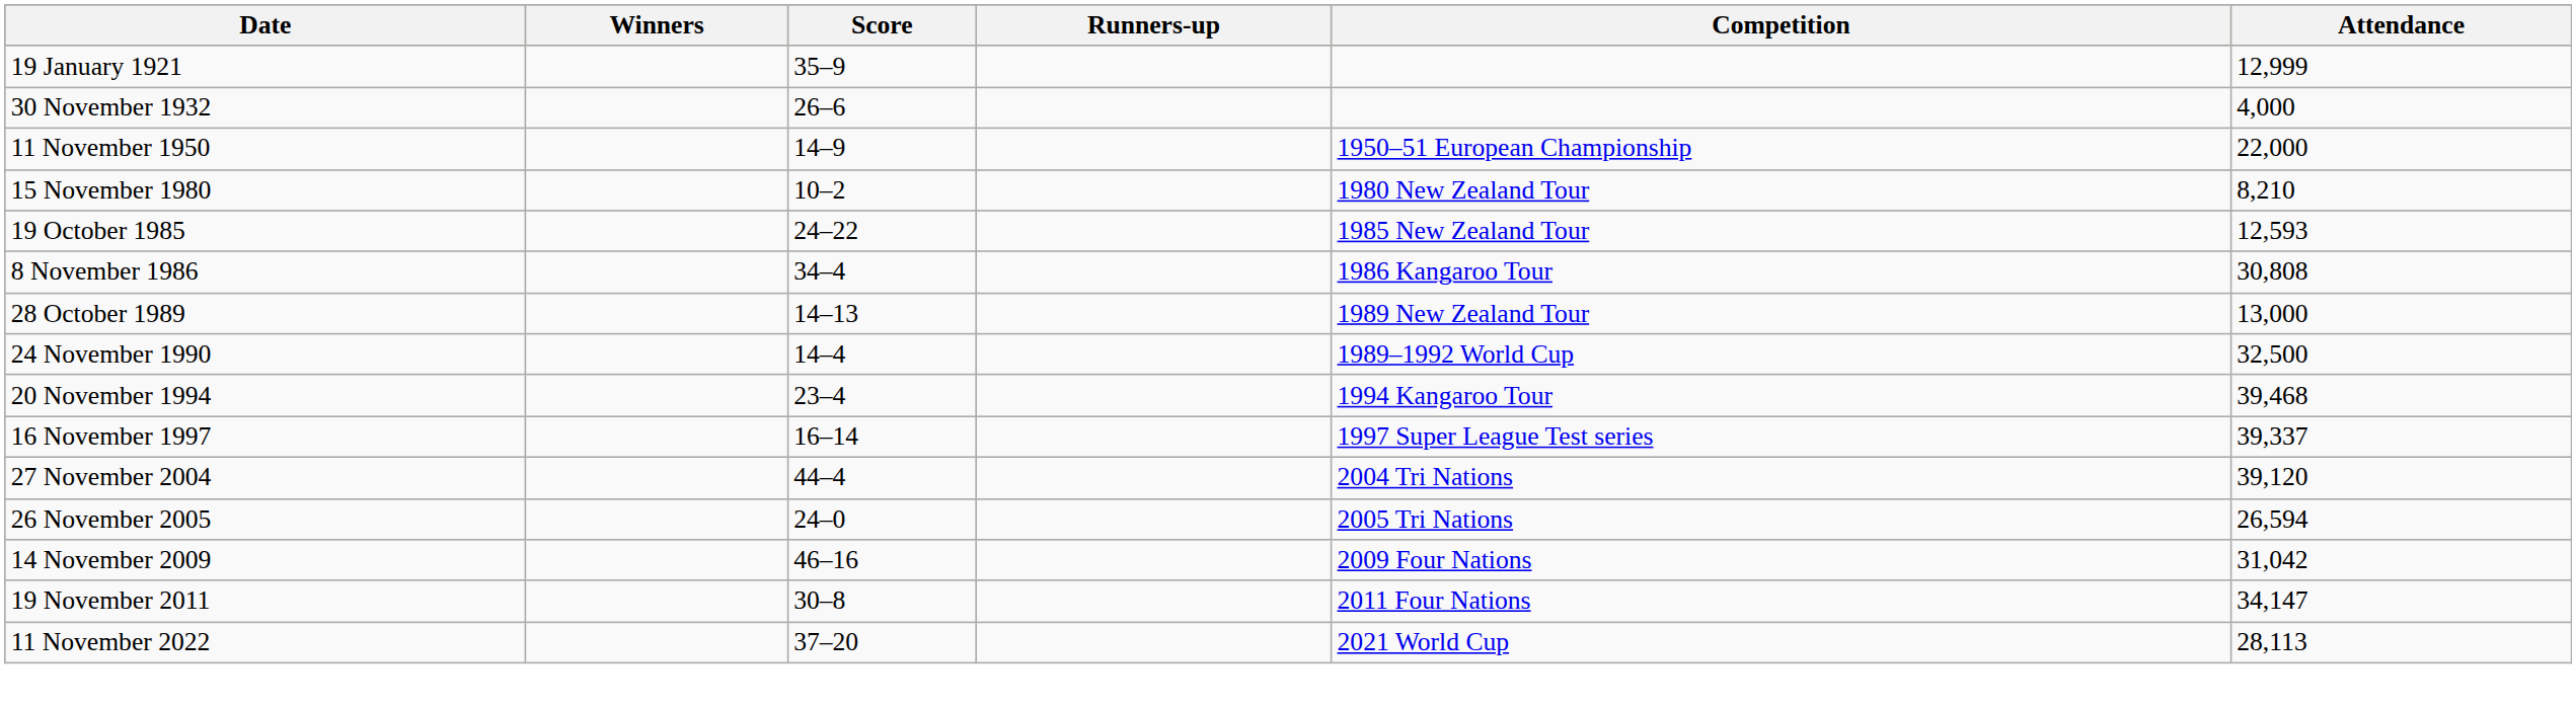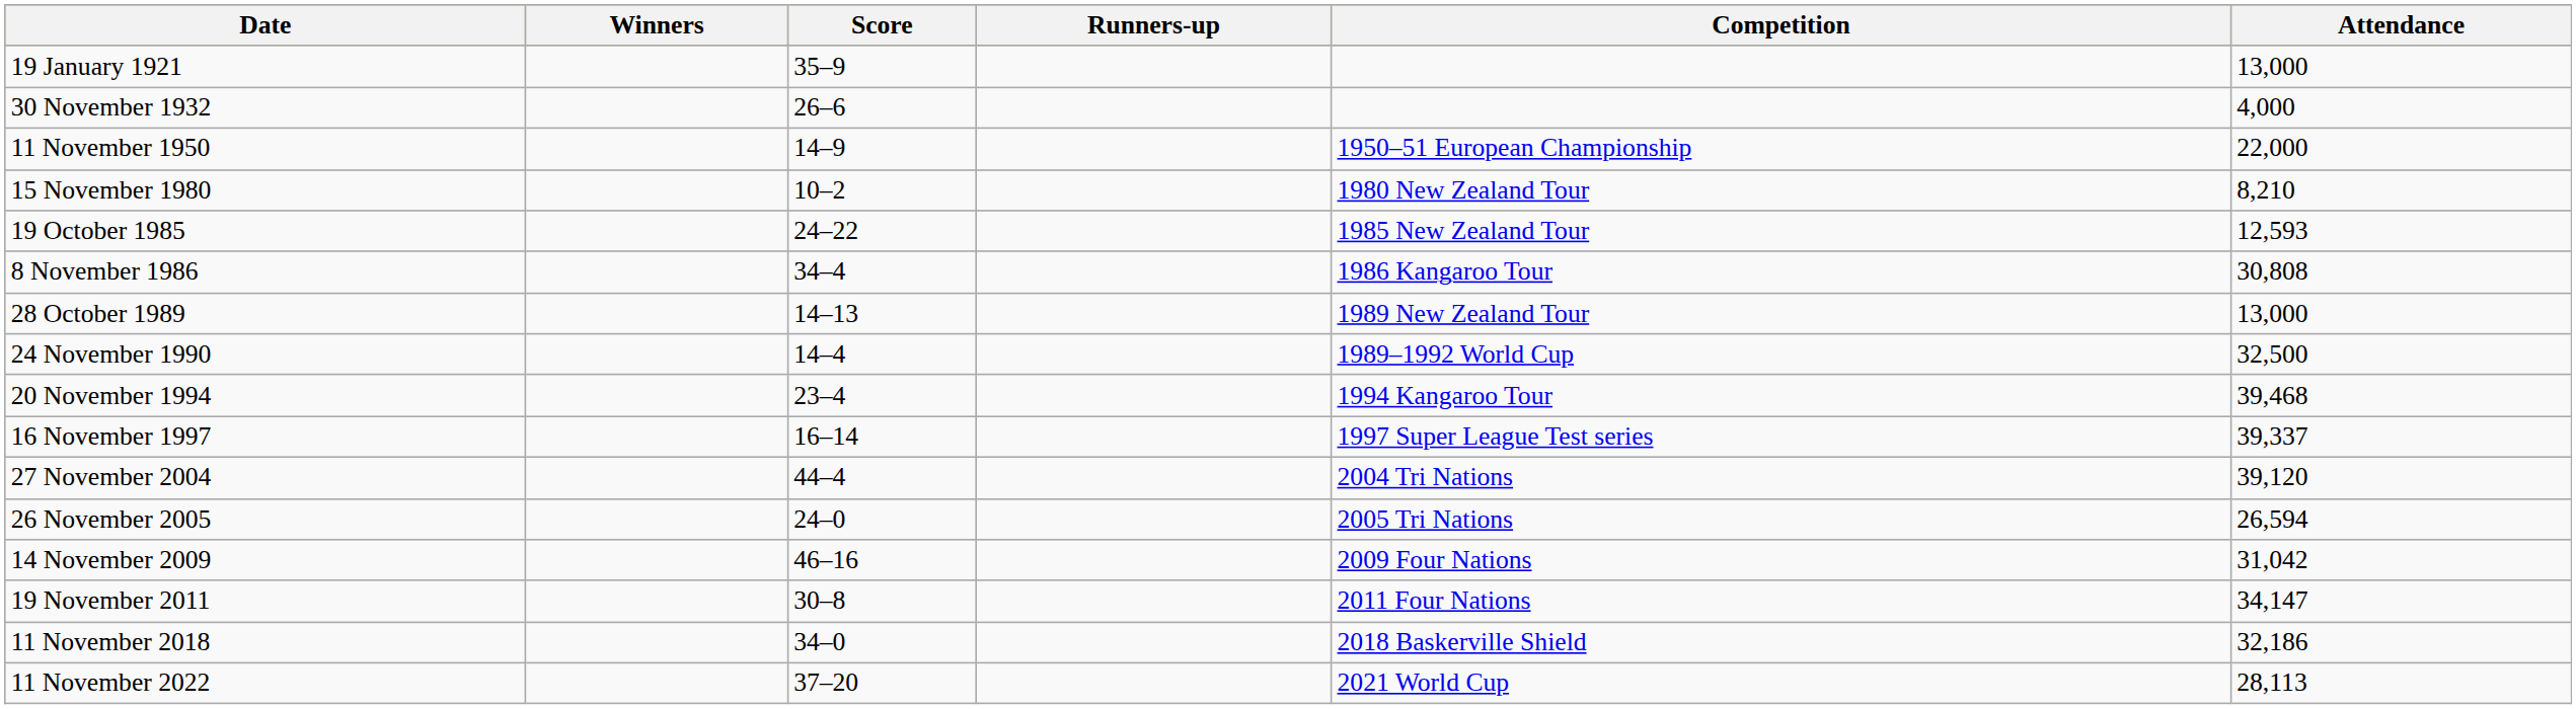 <table class="wikitable" width=100%>
 <tr bgcolor=#bdb76b>
 <th>Date</th>
 <th>Winners</th>
 <th>Score</th>
 <th>Runners-up</th>
 <th>Competition</th>
 <th>Attendance</th>
 </tr>
 <tr>
 <td>19 January 1921</td>
 <td></td>
 <td>35–9</td>
 <td></td>
 <td></td>
-<td>12,999</td>
+<td>13,000</td>
 </tr>
 <tr>
 <td>30 November 1932</td>
 <td></td>
 <td>26–6</td>
 <td></td>
 <td></td>
 <td>4,000</td>
 </tr>
 <tr>
 <td>11 November 1950</td>
 <td></td>
 <td>14–9</td>
 <td></td>
 <td><a href='#'>1950–51 European Championship</a></td>
 <td>22,000</td>
 </tr>
 <tr>
 <td>15 November 1980</td>
 <td></td>
 <td>10–2</td>
 <td></td>
 <td><a href='#'>1980 New Zealand Tour</a></td>
 <td>8,210</td>
 </tr>
 <tr>
 <td>19 October 1985</td>
 <td></td>
 <td>24–22</td>
 <td></td>
 <td><a href='#'>1985 New Zealand Tour</a></td>
 <td>12,593</td>
 </tr>
 <tr>
 <td>8 November 1986</td>
 <td></td>
 <td>34–4</td>
 <td></td>
 <td><a href='#'>1986 Kangaroo Tour</a></td>
 <td>30,808</td>
 </tr>
 <tr>
 <td>28 October 1989</td>
 <td></td>
 <td>14–13</td>
 <td></td>
 <td><a href='#'>1989 New Zealand Tour</a></td>
 <td>13,000</td>
 </tr>
 <tr>
 <td>24 November 1990</td>
 <td></td>
 <td>14–4</td>
 <td></td>
 <td><a href='#'>1989–1992 World Cup</a></td>
 <td>32,500</td>
 </tr>
 <tr>
 <td>20 November 1994</td>
 <td></td>
 <td>23–4</td>
 <td></td>
 <td><a href='#'>1994 Kangaroo Tour</a></td>
 <td>39,468</td>
 </tr>
 <tr>
 <td>16 November 1997</td>
 <td></td>
 <td>16–14</td>
 <td></td>
 <td><a href='#'>1997 Super League Test series</a></td>
 <td>39,337</td>
 </tr>
 <tr>
 <td>27 November 2004</td>
 <td></td>
 <td>44–4</td>
 <td></td>
 <td><a href='#'>2004 Tri Nations</a></td>
 <td>39,120</td>
 </tr>
 <tr>
 <td>26 November 2005</td>
 <td></td>
 <td>24–0</td>
 <td></td>
 <td><a href='#'>2005 Tri Nations</a></td>
 <td>26,594</td>
 </tr>
 <tr>
 <td>14 November 2009</td>
 <td></td>
 <td>46–16</td>
 <td></td>
 <td><a href='#'>2009 Four Nations</a></td>
 <td>31,042</td>
 </tr>
 <tr>
 <td>19 November 2011</td>
 <td></td>
 <td>30–8</td>
 <td></td>
 <td><a href='#'>2011 Four Nations</a></td>
 <td>34,147</td>
 </tr>
 <tr>
+<td>11 November 2018</td>
+<td></td>
+<td>34–0</td>
+<td></td>
+<td><a href='#'>2018 Baskerville Shield</a></td>
+<td>32,186</td>
+</tr>
+<tr>
 <td>11 November 2022</td>
 <td></td>
 <td>37–20</td>
 <td></td>
 <td><a href='#'>2021 World Cup</a></td>
 <td>28,113</td>
 </tr>
 </table>
